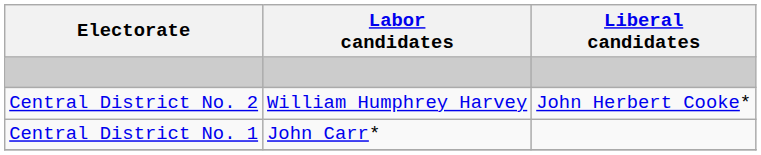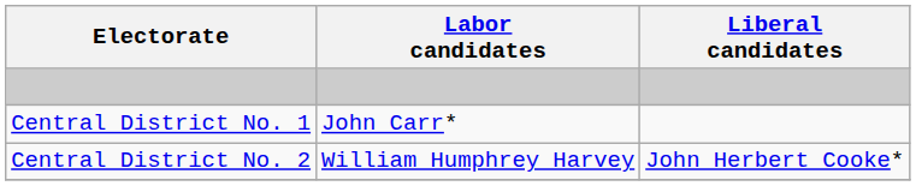 <table class="wikitable">
 <tr>
 <th>Electorate</th>
 <th><a href='#'>Labor</a><br> candidates</th>
 <th><a href='#'>Liberal</a><br> candidates</th>
 </tr>
 <tr bgcolor="#cccccc">
 <td></td>
 <td></td>
 <td> </td>
 </tr>
 <tr>
+<td><a href='#'>Central District No. 1</a></td>
+<td><a href='#'>John Carr</a>*</td>
+<td></td>
+</tr>
+<tr>
 <td><a href='#'>Central District No. 2</a></td>
 <td><a href='#'>William Humphrey Harvey</a></td>
 <td><a href='#'>John Herbert Cooke</a>*</td>
 </tr>
 <tr>
-<td><a href='#'>Central District No. 1</a></td>
-<td><a href='#'>John Carr</a>*</td>
-<td></td>
-</tr>
-<tr>
 </tr>
 </table>
